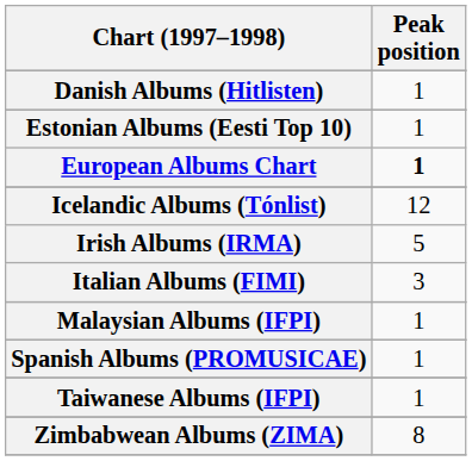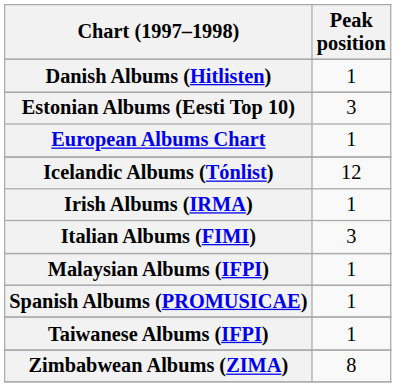 <table class="wikitable sortable plainrowheaders" style="text-align:center">
 <tr>
 <th scope="col">Chart (1997–1998)</th>
 <th scope="col">Peak<br>position</th>
 </tr>
 <tr>
 </tr>
 <tr>
 </tr>
 <tr>
 </tr>
 <tr>
 </tr>
 <tr>
 </tr>
 <tr>
 <th scope="row">Danish Albums (<a href='#'>Hitlisten</a>)</th>
 <td style="text-align:center;">1</td>
 </tr>
 <tr>
 </tr>
 <tr>
 <th scope="row">Estonian Albums (Eesti Top 10)</th>
-<td align="center">1</td>
+<td align="center">3</td>
 </tr>
 <tr>
 <th scope="row"><a href='#'>European Albums Chart</a></th>
-<td><strong>1</strong></td>
+<td>1</td>
 </tr>
 <tr>
 </tr>
 <tr>
 </tr>
 <tr>
 </tr>
 <tr>
 </tr>
 <tr>
 <th scope="row">Icelandic Albums (<a href='#'>Tónlist</a>)</th>
 <td>12</td>
 </tr>
 <tr>
 <th scope="row">Irish Albums (<a href='#'>IRMA</a>)</th>
-<td align="center">5</td>
+<td align="center">1</td>
 </tr>
 <tr>
 <th scope="row">Italian Albums (<a href='#'>FIMI</a>)</th>
 <td align="center">3</td>
 </tr>
 <tr>
 </tr>
 <tr>
 <th scope="row">Malaysian Albums (<a href='#'>IFPI</a>)</th>
 <td>1</td>
 </tr>
 <tr>
 </tr>
 <tr>
 </tr>
 <tr>
 </tr>
 <tr>
 </tr>
 <tr>
 <th scope="row">Spanish Albums (<a href='#'>PROMUSICAE</a>)</th>
 <td>1</td>
 </tr>
 <tr>
 </tr>
 <tr>
 </tr>
 <tr>
 <th scope="row">Taiwanese Albums (<a href='#'>IFPI</a>)</th>
 <td>1</td>
 </tr>
 <tr>
 </tr>
 <tr>
 <th scope="row">Zimbabwean Albums (<a href='#'>ZIMA</a>)</th>
 <td>8</td>
 </tr>
 <tr>
 </tr>
 </table>
